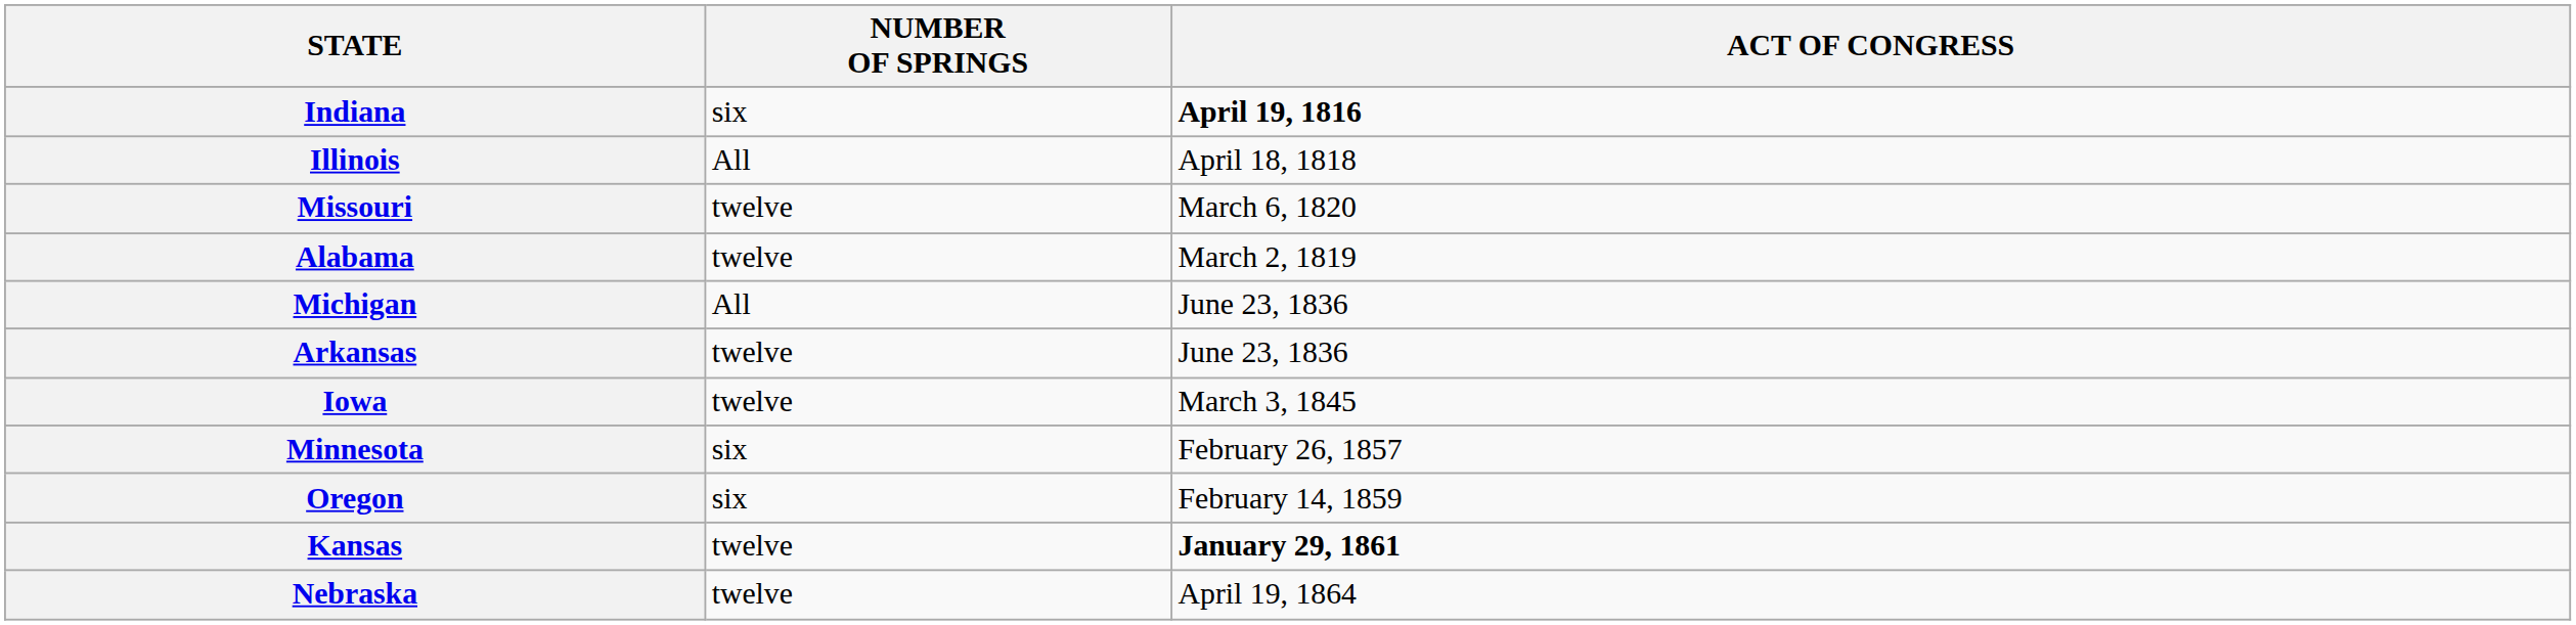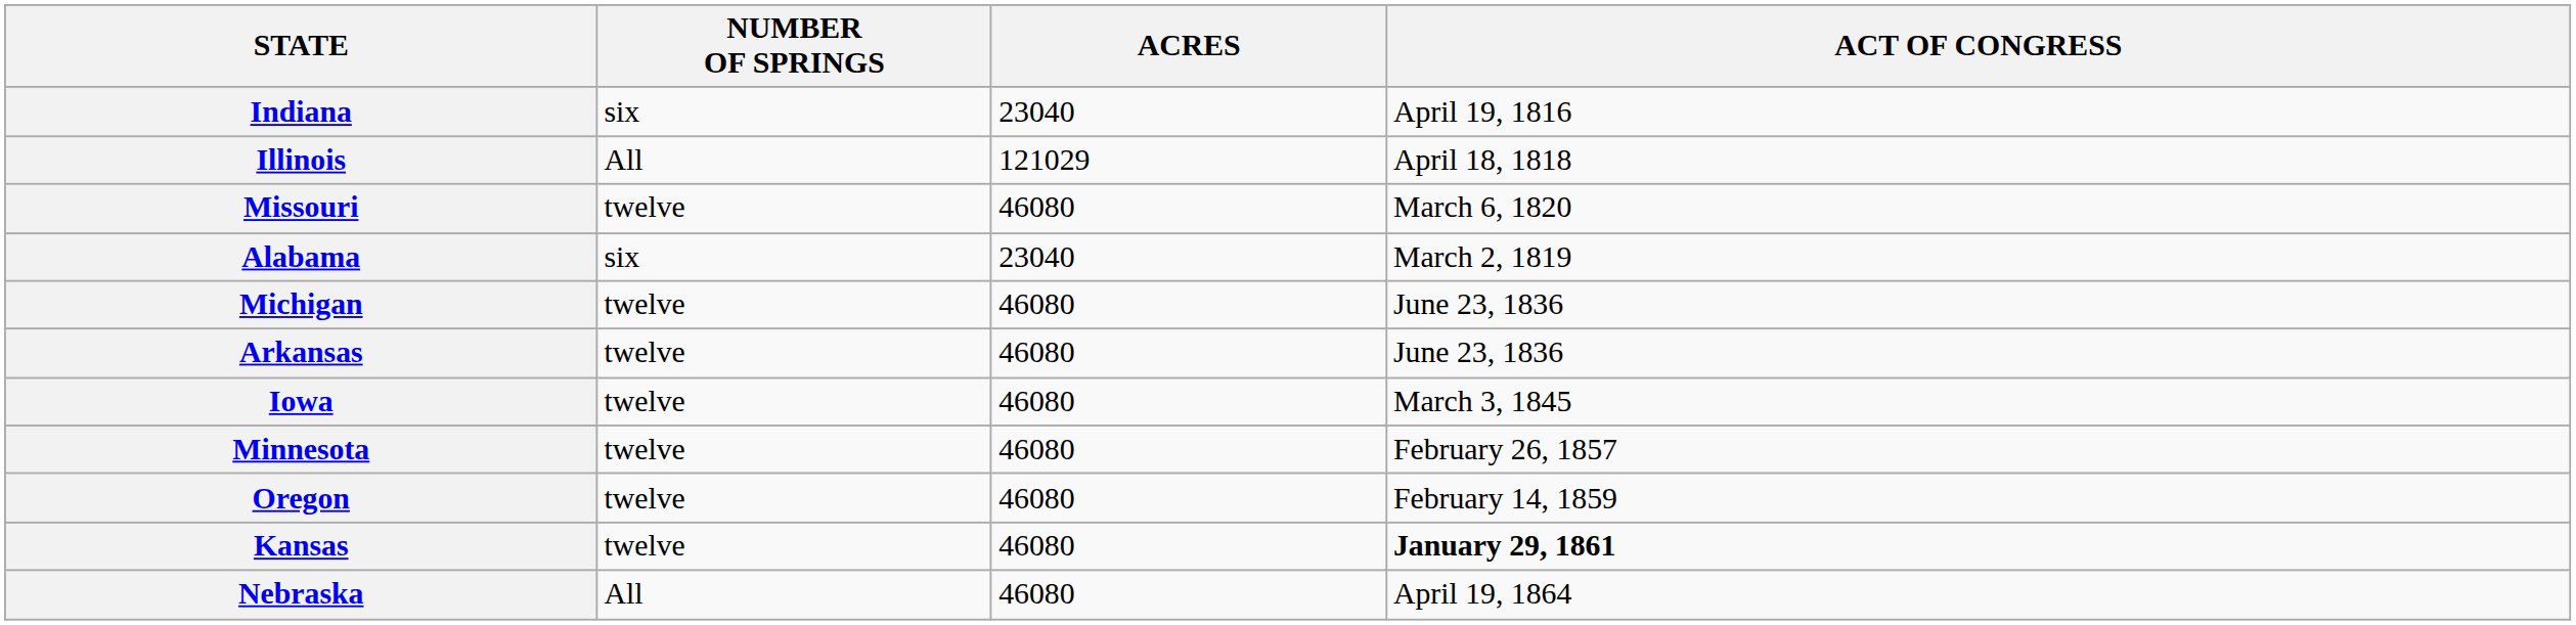 <table class="wikitable" style="width:68%">
 <tr>
 <th width = 15%><strong>STATE</strong></th>
 <th width = 10%><strong>NUMBER<br>OF SPRINGS</strong></th>
+<th width = 10%><strong>ACRES</strong></th>
 <th Width = 30%><strong>ACT OF CONGRESS</strong></th>
 </tr>
 <tr>
 <th><a href='#'>Indiana</a></th>
 <td>six</td>
-<td><strong> April 19, 1816</strong></td>
+<td>23040</td>
+<td> April 19, 1816</td>
 </tr>
 <tr>
 <th><a href='#'>Illinois</a></th>
 <td>All</td>
+<td>121029</td>
 <td> April 18, 1818</td>
 </tr>
 <tr>
 <th><a href='#'>Missouri</a></th>
 <td>twelve</td>
+<td>46080</td>
 <td> March 6, 1820</td>
 </tr>
 <tr>
 <th><a href='#'>Alabama</a></th>
-<td>twelve</td>
+<td>six</td>
+<td>23040</td>
 <td> March 2, 1819</td>
 </tr>
 <tr>
 <th><a href='#'>Michigan</a></th>
-<td>All</td>
+<td>twelve</td>
+<td>46080</td>
 <td> June 23, 1836</td>
 </tr>
 <tr>
 <th><a href='#'>Arkansas</a></th>
 <td>twelve</td>
+<td>46080</td>
 <td> June 23, 1836</td>
 </tr>
 <tr>
 <th><a href='#'>Iowa</a></th>
 <td>twelve</td>
+<td>46080</td>
 <td> March 3, 1845</td>
 </tr>
 <tr>
 <th><a href='#'>Minnesota</a></th>
-<td>six</td>
+<td>twelve</td>
+<td>46080</td>
 <td> February 26, 1857</td>
 </tr>
 <tr>
 <th><a href='#'>Oregon</a></th>
-<td>six</td>
+<td>twelve</td>
+<td>46080</td>
 <td> February 14, 1859</td>
 </tr>
 <tr>
 <th><a href='#'>Kansas</a></th>
 <td>twelve</td>
+<td>46080</td>
 <td><strong> January 29, 1861</strong></td>
 </tr>
 <tr>
 <th><a href='#'>Nebraska</a></th>
-<td>twelve</td>
+<td>All</td>
+<td>46080</td>
 <td> April 19, 1864</td>
 </tr>
 </table>
